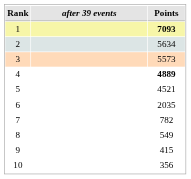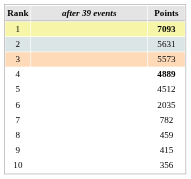 <table cellspacing="1" cellpadding="3" style="border:1px solid #AAAAAA;font-size:86%">
 <tr style="background-color: #E4E4E4;">
 </tr>
 <tr style="background-color: #E4E4E4;">
 <th style="border-bottom:1px solid #AAAAAA; width: 10px;">Rank</th>
 <th style="border-bottom:1px solid #AAAAAA; width: 170px;"><em>after 39 events</em></th>
 <th style="border-bottom:1px solid #AAAAAA; width: 50px;">Points</th>
 </tr>
 <tr style="background:#f7f6a8;">
 <td align=center>1</td>
 <td><strong></strong> </td>
 <td align=center><strong>7093</strong></td>
 </tr>
 <tr style="background:#dce5e5;">
 <td align=center>2</td>
 <td></td>
-<td align=center>5634</td>
+<td align=center>5631</td>
 </tr>
 <tr style="background:#ffdab9;">
 <td align=center>3</td>
 <td></td>
 <td align=center>5573</td>
 </tr>
 <tr>
 <td align=center>4</td>
 <td></td>
 <td align=center><strong>4889</strong></td>
 </tr>
 <tr>
 <td align=center>5</td>
 <td></td>
-<td align=center>4521</td>
+<td align=center>4512</td>
 </tr>
 <tr>
 <td align=center>6</td>
 <td></td>
 <td align=center>2035</td>
 </tr>
 <tr>
 <td align=center>7</td>
 <td>  </td>
 <td align=center>782</td>
 </tr>
 <tr>
 <td align=center>8</td>
 <td></td>
-<td align=center>549</td>
+<td align=center>459</td>
 </tr>
 <tr>
 <td align=center>9</td>
 <td></td>
 <td align=center>415</td>
 </tr>
 <tr>
 <td align=center>10</td>
 <td></td>
 <td align=center>356</td>
 </tr>
 </table>
